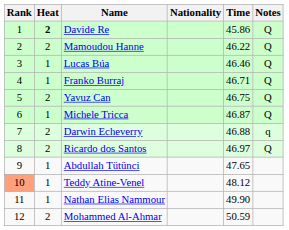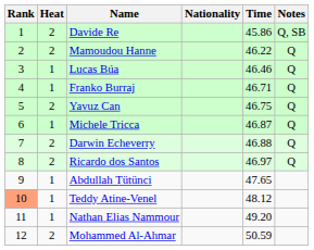 <table class="wikitable sortable" style="text-align:center">
 <tr>
 <th>Rank</th>
 <th>Heat</th>
 <th>Name</th>
 <th>Nationality</th>
 <th>Time</th>
 <th>Notes</th>
 </tr>
 <tr bgcolor=ccffcc>
 <td>1</td>
-<td><strong>2</strong></td>
+<td>2</td>
 <td align=left><a href='#'>Davide Re</a></td>
 <td align=left></td>
 <td>45.86</td>
-<td>Q</td>
+<td>Q, SB</td>
 </tr>
 <tr bgcolor=ccffcc>
 <td>2</td>
 <td>2</td>
 <td align=left><a href='#'>Mamoudou Hanne</a></td>
 <td align=left></td>
 <td>46.22</td>
 <td>Q</td>
 </tr>
 <tr bgcolor=ccffcc>
 <td>3</td>
 <td>1</td>
 <td align=left><a href='#'>Lucas Búa</a></td>
 <td align=left></td>
 <td>46.46</td>
 <td>Q</td>
 </tr>
 <tr bgcolor=ccffcc>
 <td>4</td>
 <td>1</td>
 <td align=left><a href='#'>Franko Burraj</a></td>
 <td align=left></td>
 <td>46.71</td>
 <td>Q</td>
 </tr>
 <tr bgcolor=ccffcc>
 <td>5</td>
 <td>2</td>
 <td align=left><a href='#'>Yavuz Can</a></td>
 <td align=left></td>
 <td>46.75</td>
 <td>Q</td>
 </tr>
 <tr bgcolor=ccffcc>
 <td>6</td>
 <td>1</td>
 <td align=left><a href='#'>Michele Tricca</a></td>
 <td align=left></td>
 <td>46.87</td>
 <td>Q</td>
 </tr>
 <tr bgcolor=ddffdd>
 <td>7</td>
 <td>2</td>
 <td align=left><a href='#'>Darwin Echeverry</a></td>
 <td align=left></td>
 <td>46.88</td>
-<td>q</td>
+<td>Q</td>
 </tr>
 <tr bgcolor=ddffdd>
 <td>8</td>
 <td>2</td>
 <td align=left><a href='#'>Ricardo dos Santos</a></td>
 <td align=left></td>
 <td>46.97</td>
 <td>Q</td>
 </tr>
 <tr>
 <td>9</td>
 <td>1</td>
 <td align=left><a href='#'>Abdullah Tütünci</a></td>
 <td align=left></td>
 <td>47.65</td>
 <td></td>
 </tr>
 <tr>
 <td style="background: lightsalmon;">10</td>
 <td>1</td>
 <td align=left><a href='#'>Teddy Atine-Venel</a></td>
 <td align=left></td>
 <td>48.12</td>
 <td></td>
 </tr>
 <tr>
 <td>11</td>
 <td>1</td>
 <td align=left><a href='#'>Nathan Elias Nammour</a></td>
 <td align=left></td>
-<td>49.90</td>
+<td>49.20</td>
 <td></td>
 </tr>
 <tr>
 <td>12</td>
 <td>2</td>
 <td align=left><a href='#'>Mohammed Al-Ahmar</a></td>
 <td align=left></td>
 <td>50.59</td>
 <td></td>
 </tr>
 </table>
